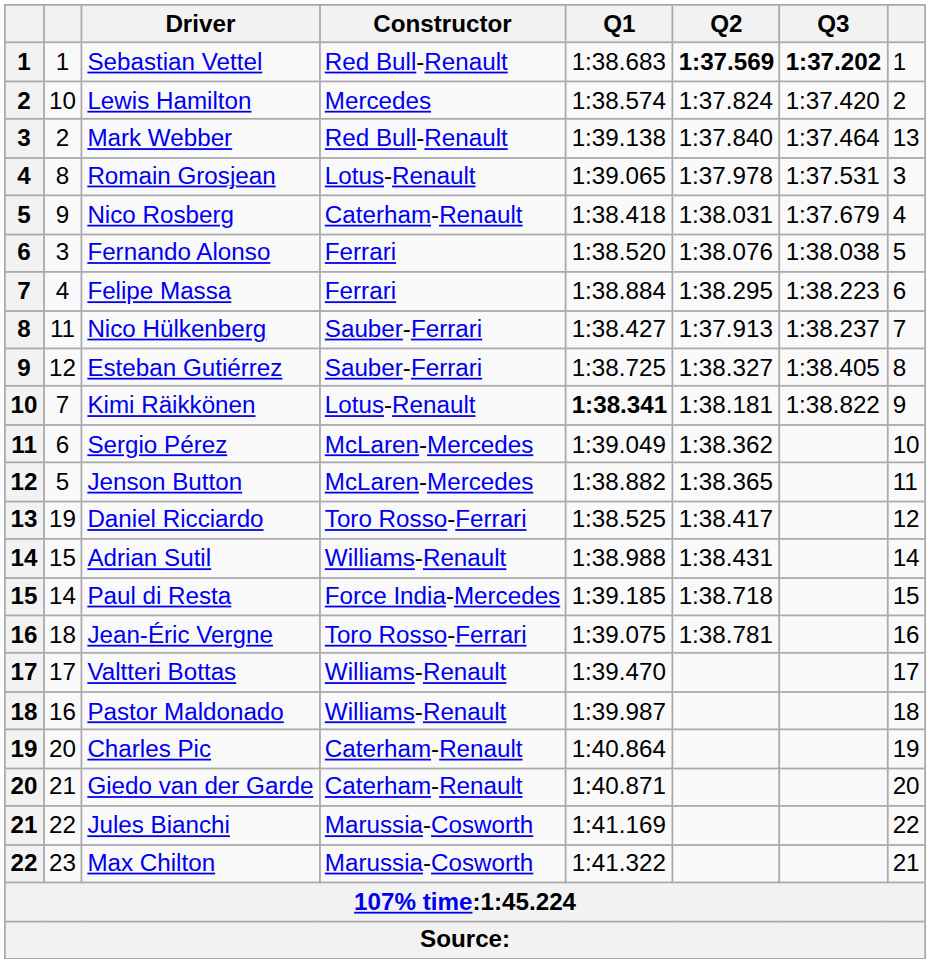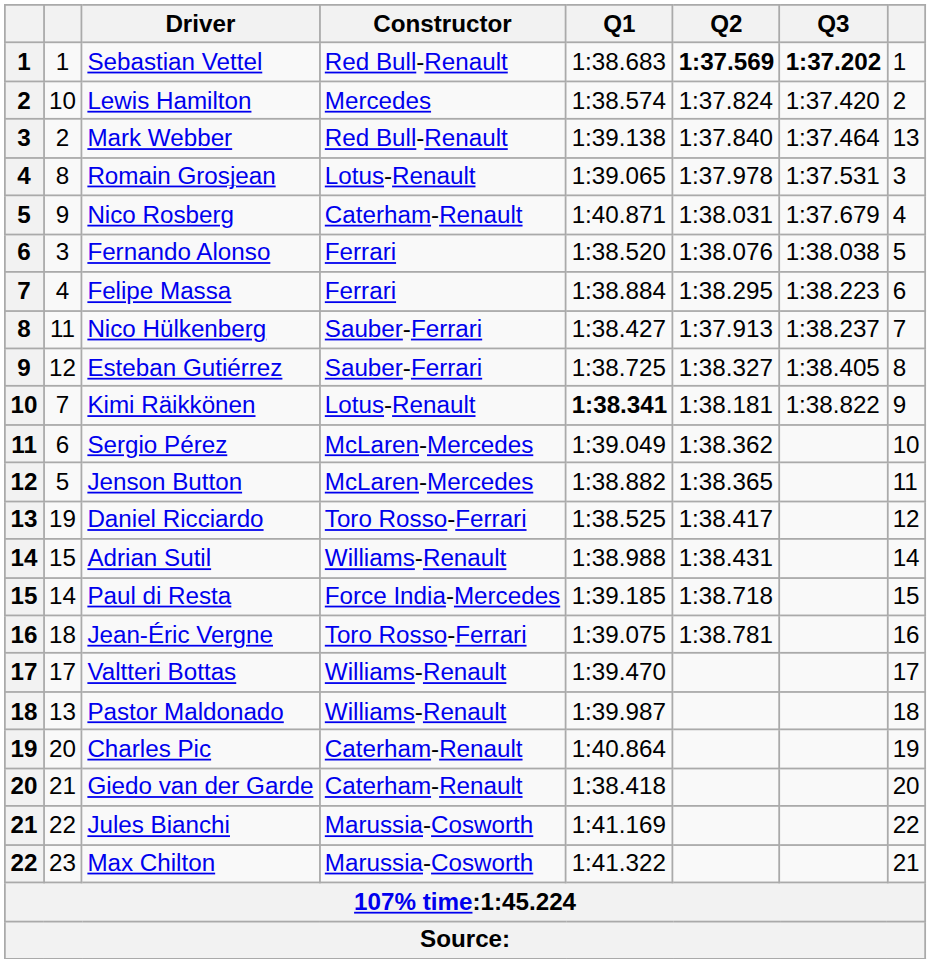 <table class="wikitable sortable" style="font-size:85%">
 <tr>
 <th></th>
 <th></th>
 <th>Driver</th>
 <th>Constructor</th>
 <th>Q1</th>
 <th>Q2</th>
 <th>Q3</th>
 <th></th>
 </tr>
 <tr>
 <th>1</th>
 <td align="center">1</td>
 <td> <a href='#'>Sebastian Vettel</a></td>
 <td><a href='#'>Red Bull</a>-<a href='#'>Renault</a></td>
 <td>1:38.683</td>
 <td><strong>1:37.569</strong></td>
 <td><strong>1:37.202</strong></td>
 <td>1</td>
 </tr>
 <tr>
 <th>2</th>
 <td align="center">10</td>
 <td> <a href='#'>Lewis Hamilton</a></td>
 <td><a href='#'>Mercedes</a></td>
 <td>1:38.574</td>
 <td>1:37.824</td>
 <td>1:37.420</td>
 <td>2</td>
 </tr>
 <tr>
 <th>3</th>
 <td align="center">2</td>
 <td> <a href='#'>Mark Webber</a></td>
 <td><a href='#'>Red Bull</a>-<a href='#'>Renault</a></td>
 <td>1:39.138</td>
 <td>1:37.840</td>
 <td>1:37.464</td>
 <td>13</td>
 </tr>
 <tr>
 <th>4</th>
 <td align="center">8</td>
 <td> <a href='#'>Romain Grosjean</a></td>
 <td><a href='#'>Lotus</a>-<a href='#'>Renault</a></td>
 <td>1:39.065</td>
 <td>1:37.978</td>
 <td>1:37.531</td>
 <td>3</td>
 </tr>
 <tr>
 <th>5</th>
 <td align="center">9</td>
 <td> <a href='#'>Nico Rosberg</a></td>
 <td><a href='#'>Caterham</a>-<a href='#'>Renault</a></td>
-<td>1:38.418</td>
+<td>1:40.871</td>
 <td>1:38.031</td>
 <td>1:37.679</td>
 <td>4</td>
 </tr>
 <tr>
 <th>6</th>
 <td align="center">3</td>
 <td> <a href='#'>Fernando Alonso</a></td>
 <td><a href='#'>Ferrari</a></td>
 <td>1:38.520</td>
 <td>1:38.076</td>
 <td>1:38.038</td>
 <td>5</td>
 </tr>
 <tr>
 <th>7</th>
 <td align="center">4</td>
 <td> <a href='#'>Felipe Massa</a></td>
 <td><a href='#'>Ferrari</a></td>
 <td>1:38.884</td>
 <td>1:38.295</td>
 <td>1:38.223</td>
 <td>6</td>
 </tr>
 <tr>
 <th>8</th>
 <td align="center">11</td>
 <td> <a href='#'>Nico Hülkenberg</a></td>
 <td><a href='#'>Sauber</a>-<a href='#'>Ferrari</a></td>
 <td>1:38.427</td>
 <td>1:37.913</td>
 <td>1:38.237</td>
 <td>7</td>
 </tr>
 <tr>
 <th>9</th>
 <td align="center">12</td>
 <td> <a href='#'>Esteban Gutiérrez</a></td>
 <td><a href='#'>Sauber</a>-<a href='#'>Ferrari</a></td>
 <td>1:38.725</td>
 <td>1:38.327</td>
 <td>1:38.405</td>
 <td>8</td>
 </tr>
 <tr>
 <th>10</th>
 <td align="center">7</td>
 <td> <a href='#'>Kimi Räikkönen</a></td>
 <td><a href='#'>Lotus</a>-<a href='#'>Renault</a></td>
 <td><strong>1:38.341</strong></td>
 <td>1:38.181</td>
 <td>1:38.822</td>
 <td>9</td>
 </tr>
 <tr>
 <th>11</th>
 <td align="center">6</td>
 <td> <a href='#'>Sergio Pérez</a></td>
 <td><a href='#'>McLaren</a>-<a href='#'>Mercedes</a></td>
 <td>1:39.049</td>
 <td>1:38.362</td>
 <td></td>
 <td>10</td>
 </tr>
 <tr>
 <th>12</th>
 <td align="center">5</td>
 <td> <a href='#'>Jenson Button</a></td>
 <td><a href='#'>McLaren</a>-<a href='#'>Mercedes</a></td>
 <td>1:38.882</td>
 <td>1:38.365</td>
 <td></td>
 <td>11</td>
 </tr>
 <tr>
 <th>13</th>
 <td align="center">19</td>
 <td> <a href='#'>Daniel Ricciardo</a></td>
 <td><a href='#'>Toro Rosso</a>-<a href='#'>Ferrari</a></td>
 <td>1:38.525</td>
 <td>1:38.417</td>
 <td></td>
 <td>12</td>
 </tr>
 <tr>
 <th>14</th>
 <td align="center">15</td>
 <td> <a href='#'>Adrian Sutil</a></td>
 <td><a href='#'>Williams</a>-<a href='#'>Renault</a></td>
 <td>1:38.988</td>
 <td>1:38.431</td>
 <td></td>
 <td>14</td>
 </tr>
 <tr>
 <th>15</th>
 <td align="center">14</td>
 <td> <a href='#'>Paul di Resta</a></td>
 <td><a href='#'>Force India</a>-<a href='#'>Mercedes</a></td>
 <td>1:39.185</td>
 <td>1:38.718</td>
 <td></td>
 <td>15</td>
 </tr>
 <tr>
 <th>16</th>
 <td align="center">18</td>
 <td> <a href='#'>Jean-Éric Vergne</a></td>
 <td><a href='#'>Toro Rosso</a>-<a href='#'>Ferrari</a></td>
 <td>1:39.075</td>
 <td>1:38.781</td>
 <td></td>
 <td>16</td>
 </tr>
 <tr>
 <th>17</th>
 <td align="center">17</td>
 <td> <a href='#'>Valtteri Bottas</a></td>
 <td><a href='#'>Williams</a>-<a href='#'>Renault</a></td>
 <td>1:39.470</td>
 <td></td>
 <td></td>
 <td>17</td>
 </tr>
 <tr>
 <th>18</th>
-<td align="center">16</td>
+<td align="center">13</td>
 <td> <a href='#'>Pastor Maldonado</a></td>
 <td><a href='#'>Williams</a>-<a href='#'>Renault</a></td>
 <td>1:39.987</td>
 <td></td>
 <td></td>
 <td>18</td>
 </tr>
 <tr>
 <th>19</th>
 <td align="center">20</td>
 <td> <a href='#'>Charles Pic</a></td>
 <td><a href='#'>Caterham</a>-<a href='#'>Renault</a></td>
 <td>1:40.864</td>
 <td></td>
 <td></td>
 <td>19</td>
 </tr>
 <tr>
 <th>20</th>
 <td align="center">21</td>
 <td> <a href='#'>Giedo van der Garde</a></td>
 <td><a href='#'>Caterham</a>-<a href='#'>Renault</a></td>
-<td>1:40.871</td>
+<td>1:38.418</td>
 <td></td>
 <td></td>
 <td>20</td>
 </tr>
 <tr>
 <th>21</th>
 <td align="center">22</td>
 <td> <a href='#'>Jules Bianchi</a></td>
 <td><a href='#'>Marussia</a>-<a href='#'>Cosworth</a></td>
 <td>1:41.169</td>
 <td></td>
 <td></td>
 <td>22</td>
 </tr>
 <tr>
 <th>22</th>
 <td align="center">23</td>
 <td> <a href='#'>Max Chilton</a></td>
 <td><a href='#'>Marussia</a>-<a href='#'>Cosworth</a></td>
 <td>1:41.322</td>
 <td></td>
 <td></td>
 <td>21</td>
 </tr>
 <tr>
 <th colspan=8><a href='#'>107% time</a>:1:45.224</th>
 </tr>
 <tr>
 <th colspan=8>Source:</th>
 </tr>
 <tr>
 </tr>
 </table>
